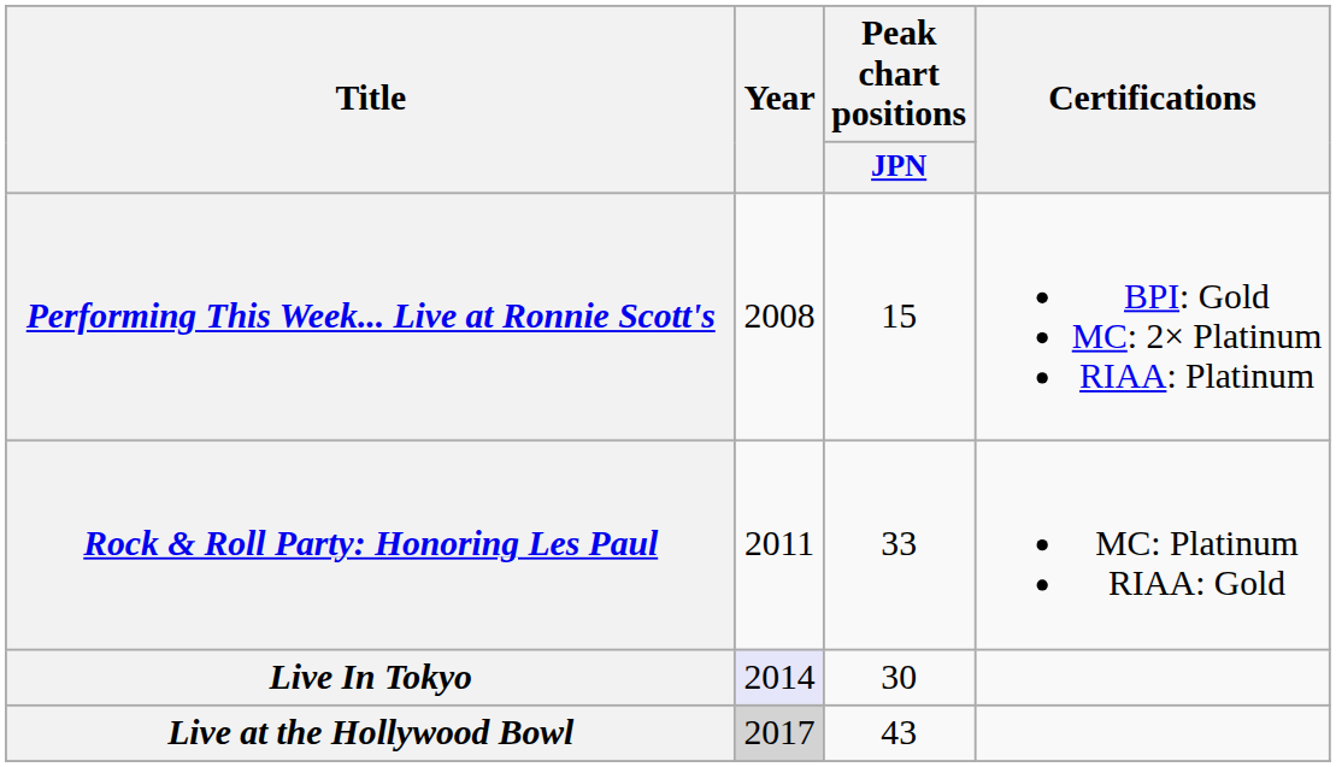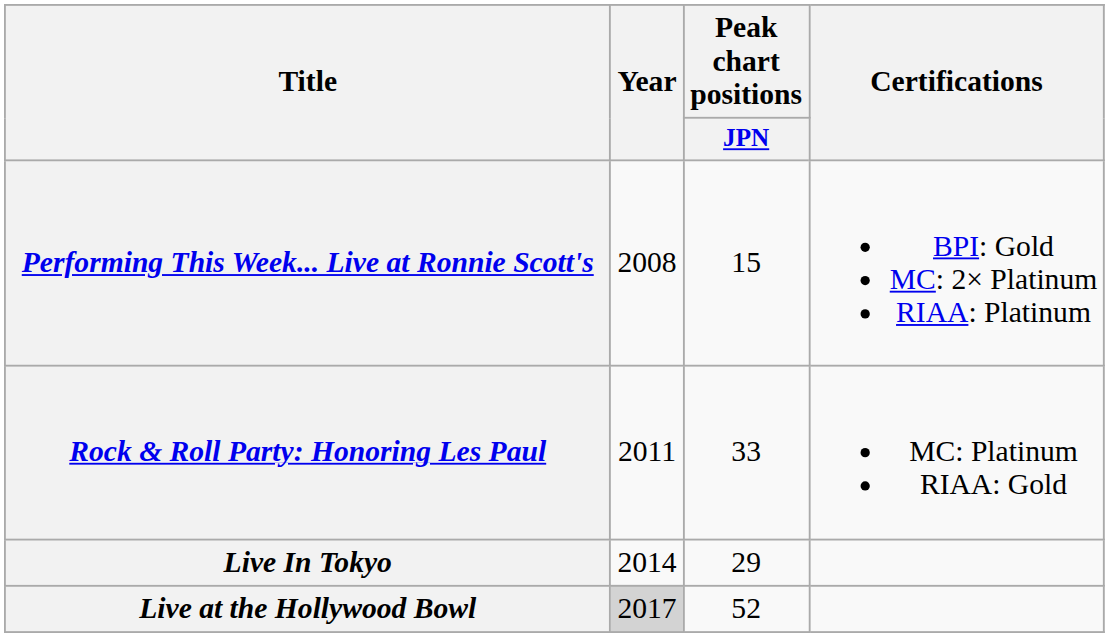 <table class="wikitable plainrowheaders" style="text-align:center;">
 <tr>
 <th rowspan="2" style="width:20em;">Title</th>
 <th rowspan="2">Year</th>
 <th colspan="1">Peak chart positions</th>
 <th rowspan="2">Certifications</th>
 </tr>
 <tr>
 <th scope="col" style="width:2.5em;font-size:85%"><a href='#'>JPN</a><br></th>
 </tr>
 <tr>
 <th scope="row"><em><a href='#'>Performing This Week... Live at Ronnie Scott's</a></em></th>
 <td>2008</td>
 <td>15</td>
 <td><br><ul><li><a href='#'>BPI</a>: Gold</li><li><a href='#'>MC</a>: 2× Platinum</li><li><a href='#'>RIAA</a>: Platinum</li></ul></td>
 </tr>
 <tr>
 <th scope="row"><em><a href='#'>Rock & Roll Party: Honoring Les Paul</a></em></th>
 <td>2011</td>
 <td>33</td>
 <td><br><ul><li>MC: Platinum</li><li>RIAA: Gold</li></ul></td>
 </tr>
 <tr>
 <th scope="row"><em>Live In Tokyo</em></th>
-<td style="background: lavender;">2014</td>
-<td>30</td>
+<td>2014</td>
+<td>29</td>
 <td></td>
 </tr>
 <tr>
 <th scope="row"><em>Live at the Hollywood Bowl</em></th>
 <td style="background: lightgrey;">2017</td>
-<td>43</td>
+<td>52</td>
 <td><br></td>
 </tr>
 </table>
